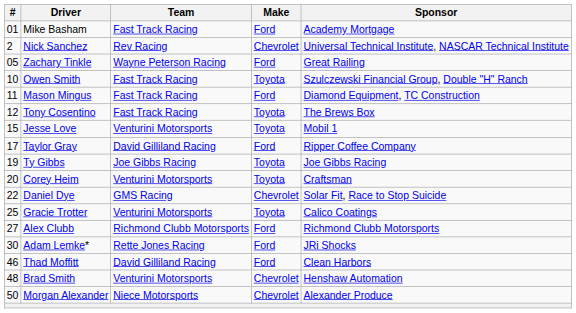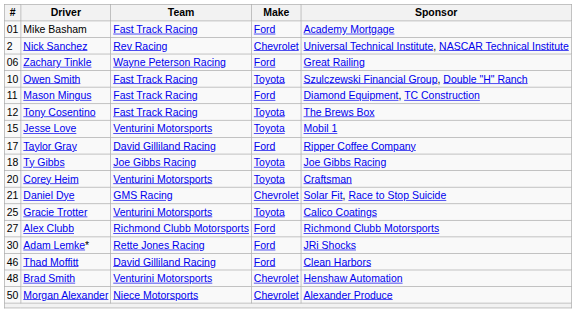 <table class="wikitable" style="font-size:95%">
 <tr>
 <th>#</th>
 <th>Driver</th>
 <th>Team</th>
 <th>Make</th>
 <th>Sponsor</th>
 </tr>
 <tr>
 <td>01</td>
 <td>Mike Basham</td>
 <td><a href='#'>Fast Track Racing</a></td>
 <td><a href='#'>Ford</a></td>
 <td><a href='#'>Academy Mortgage</a></td>
 </tr>
 <tr>
 <td>2</td>
 <td><a href='#'>Nick Sanchez</a></td>
 <td><a href='#'>Rev Racing</a></td>
 <td><a href='#'>Chevrolet</a></td>
 <td><a href='#'>Universal Technical Institute</a>, <a href='#'>NASCAR Technical Institute</a></td>
 </tr>
 <tr>
-<td>05</td>
+<td>06</td>
 <td><a href='#'>Zachary Tinkle</a></td>
 <td><a href='#'>Wayne Peterson Racing</a></td>
 <td><a href='#'>Ford</a></td>
 <td><a href='#'>Great Railing</a></td>
 </tr>
 <tr>
 <td>10</td>
 <td><a href='#'>Owen Smith</a></td>
 <td><a href='#'>Fast Track Racing</a></td>
 <td><a href='#'>Toyota</a></td>
 <td><a href='#'>Szulczewski Financial Group</a>, <a href='#'>Double "H" Ranch</a></td>
 </tr>
 <tr>
 <td>11</td>
 <td><a href='#'>Mason Mingus</a></td>
 <td><a href='#'>Fast Track Racing</a></td>
 <td><a href='#'>Ford</a></td>
 <td><a href='#'>Diamond Equipment</a>, <a href='#'>TC Construction</a></td>
 </tr>
 <tr>
 <td>12</td>
 <td><a href='#'>Tony Cosentino</a></td>
 <td><a href='#'>Fast Track Racing</a></td>
 <td><a href='#'>Toyota</a></td>
 <td><a href='#'>The Brews Box</a></td>
 </tr>
 <tr>
 <td>15</td>
 <td><a href='#'>Jesse Love</a></td>
 <td><a href='#'>Venturini Motorsports</a></td>
 <td><a href='#'>Toyota</a></td>
 <td><a href='#'>Mobil 1</a></td>
 </tr>
 <tr>
 <td>17</td>
 <td><a href='#'>Taylor Gray</a></td>
 <td><a href='#'>David Gilliland Racing</a></td>
 <td><a href='#'>Ford</a></td>
 <td><a href='#'>Ripper Coffee Company</a></td>
 </tr>
 <tr>
-<td>19</td>
+<td>18</td>
 <td><a href='#'>Ty Gibbs</a></td>
 <td><a href='#'>Joe Gibbs Racing</a></td>
 <td><a href='#'>Toyota</a></td>
 <td><a href='#'>Joe Gibbs Racing</a></td>
 </tr>
 <tr>
 <td>20</td>
 <td><a href='#'>Corey Heim</a></td>
 <td><a href='#'>Venturini Motorsports</a></td>
 <td><a href='#'>Toyota</a></td>
 <td><a href='#'>Craftsman</a></td>
 </tr>
 <tr>
-<td>22</td>
+<td>21</td>
 <td><a href='#'>Daniel Dye</a></td>
 <td><a href='#'>GMS Racing</a></td>
 <td><a href='#'>Chevrolet</a></td>
 <td><a href='#'>Solar Fit</a>, <a href='#'>Race to Stop Suicide</a></td>
 </tr>
 <tr>
 <td>25</td>
 <td><a href='#'>Gracie Trotter</a></td>
 <td><a href='#'>Venturini Motorsports</a></td>
 <td><a href='#'>Toyota</a></td>
 <td><a href='#'>Calico Coatings</a></td>
 </tr>
 <tr>
 <td>27</td>
 <td><a href='#'>Alex Clubb</a></td>
 <td><a href='#'>Richmond Clubb Motorsports</a></td>
 <td><a href='#'>Ford</a></td>
 <td><a href='#'>Richmond Clubb Motorsports</a></td>
 </tr>
 <tr>
 <td>30</td>
 <td><a href='#'>Adam Lemke</a>*</td>
 <td><a href='#'>Rette Jones Racing</a></td>
 <td><a href='#'>Ford</a></td>
 <td><a href='#'>JRi Shocks</a></td>
 </tr>
 <tr>
 <td>46</td>
 <td><a href='#'>Thad Moffitt</a></td>
 <td><a href='#'>David Gilliland Racing</a></td>
 <td><a href='#'>Ford</a></td>
 <td><a href='#'>Clean Harbors</a></td>
 </tr>
 <tr>
 <td>48</td>
 <td><a href='#'>Brad Smith</a></td>
 <td><a href='#'>Venturini Motorsports</a></td>
 <td><a href='#'>Chevrolet</a></td>
 <td><a href='#'>Henshaw Automation</a></td>
 </tr>
 <tr>
 <td>50</td>
 <td><a href='#'>Morgan Alexander</a></td>
 <td><a href='#'>Niece Motorsports</a></td>
 <td><a href='#'>Chevrolet</a></td>
 <td><a href='#'>Alexander Produce</a></td>
 </tr>
 <tr>
 <th colspan="5"></th>
 </tr>
 </table>
